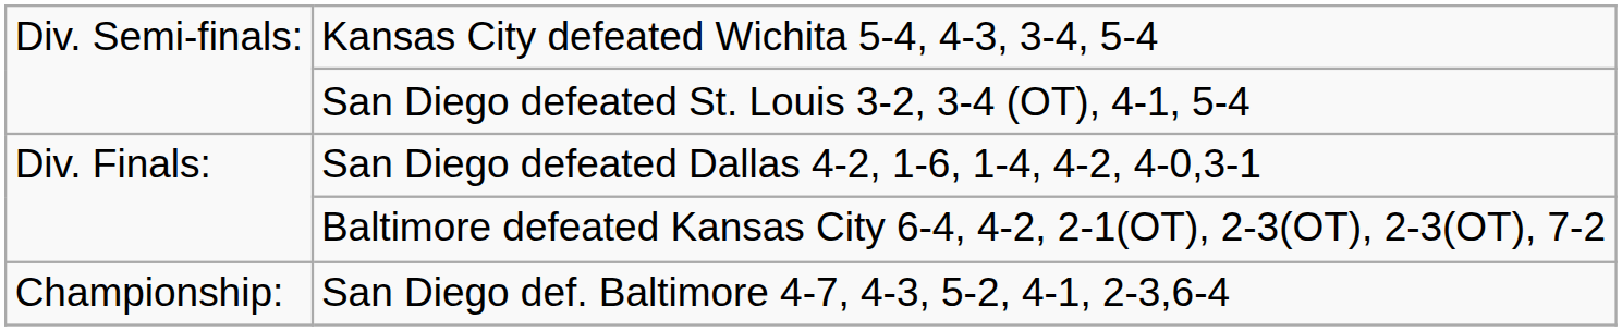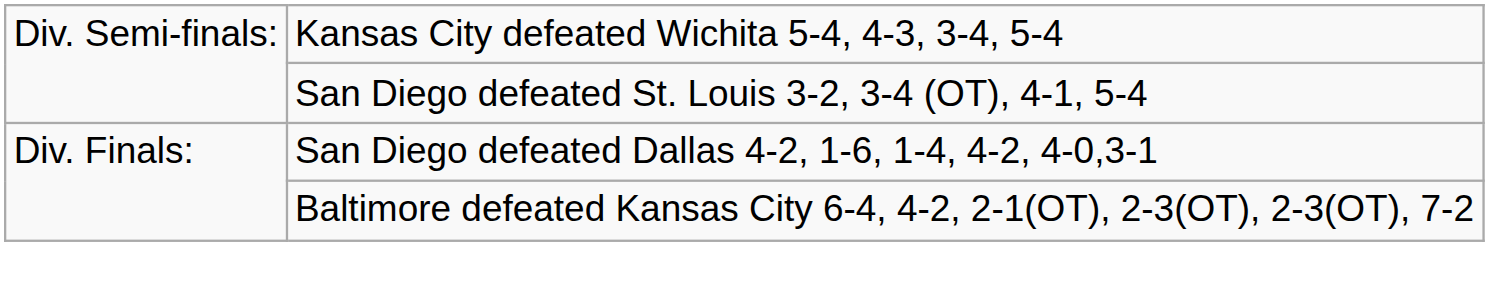 <table class="wikitable">
 <tr style="vertical-align:top">
 <td rowspan=2>Div. Semi-finals:</td>
 <td>Kansas City defeated Wichita 5-4, 4-3, 3-4, 5-4</td>
 </tr>
 <tr>
 <td>San Diego defeated St. Louis 3-2, 3-4 (OT), 4-1, 5-4</td>
 </tr>
 <tr style="vertical-align:top">
 <td rowspan=2>Div. Finals:</td>
 <td>San Diego defeated Dallas 4-2, 1-6, 1-4, 4-2, 4-0,3-1</td>
 </tr>
 <tr>
 <td>Baltimore defeated Kansas City 6-4, 4-2, 2-1(OT), 2-3(OT), 2-3(OT), 7-2</td>
 </tr>
-<tr style="vertical-align:top">
-<td rowspan=1>Championship:</td>
-<td>San Diego def. Baltimore 4-7, 4-3, 5-2, 4-1, 2-3,6-4</td>
-</tr>
 </table>
